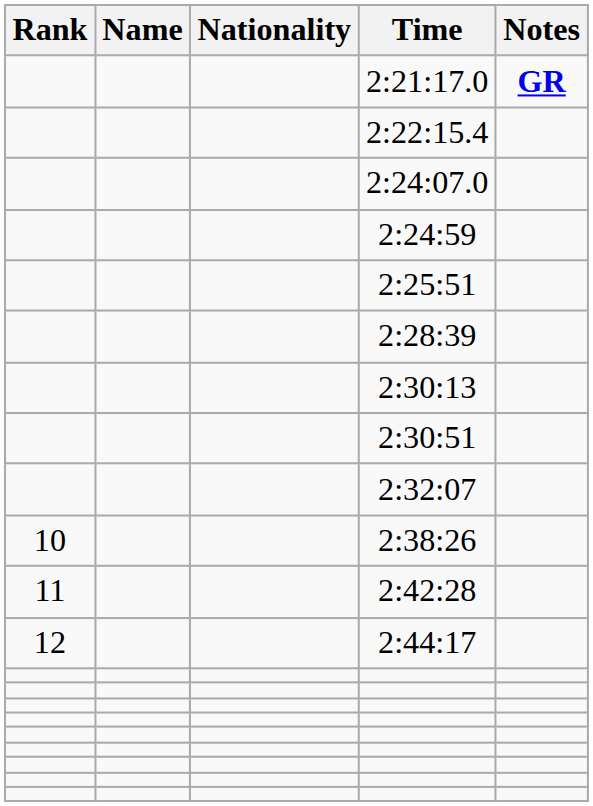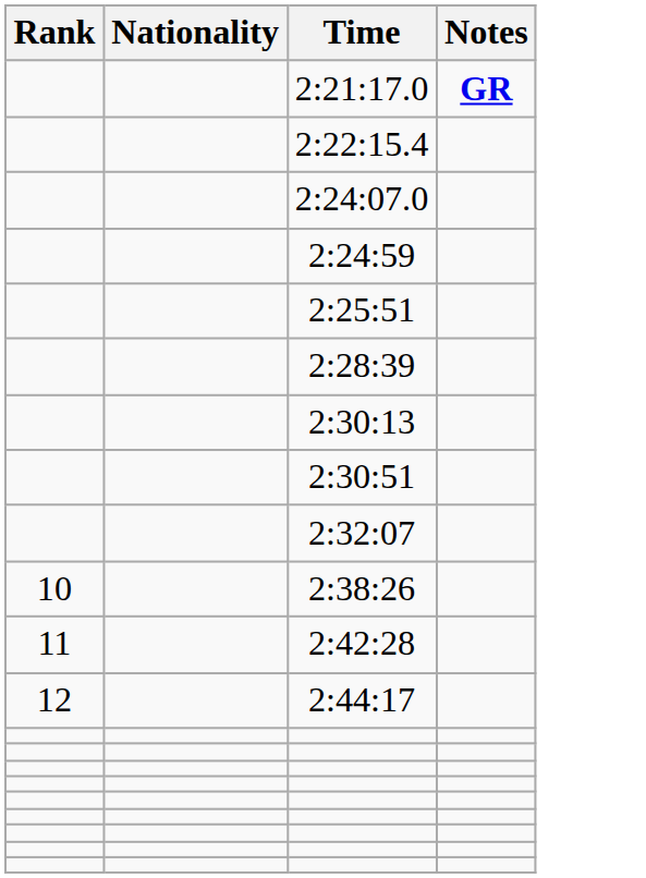 <table class="wikitable sortable" style="text-align:center">
 <tr>
 <th>Rank</th>
-<th>Name</th>
 <th>Nationality</th>
 <th>Time</th>
 <th>Notes</th>
 </tr>
 <tr>
 <td></td>
 <td align=left></td>
-<td align=left></td>
 <td>2:21:17.0</td>
 <td><strong><a href='#'>GR</a></strong></td>
 </tr>
 <tr>
 <td></td>
 <td align=left></td>
-<td align=left></td>
 <td>2:22:15.4</td>
 <td></td>
 </tr>
 <tr>
 <td></td>
-<td align=left></td>
 <td align="left"></td>
 <td>2:24:07.0</td>
 <td></td>
 </tr>
 <tr>
 <td></td>
-<td align=left></td>
 <td align="left"></td>
 <td>2:24:59</td>
 <td></td>
 </tr>
 <tr>
 <td></td>
-<td align=left></td>
 <td align="left"></td>
 <td>2:25:51</td>
 <td></td>
 </tr>
 <tr>
 <td></td>
-<td align=left></td>
 <td align="left"></td>
 <td>2:28:39</td>
 <td></td>
 </tr>
 <tr>
 <td></td>
-<td align=left></td>
 <td align="left"></td>
 <td>2:30:13</td>
 <td></td>
 </tr>
 <tr>
 <td></td>
-<td align=left></td>
 <td align="left"></td>
 <td>2:30:51</td>
 <td></td>
 </tr>
 <tr>
 <td></td>
-<td align=left></td>
 <td align="left"></td>
 <td>2:32:07</td>
 <td></td>
 </tr>
 <tr>
 <td>10</td>
-<td align=left></td>
 <td align="left"></td>
 <td>2:38:26</td>
 <td></td>
 </tr>
 <tr>
 <td>11</td>
-<td align=left></td>
 <td align="left"></td>
 <td>2:42:28</td>
 <td></td>
 </tr>
 <tr>
 <td>12</td>
-<td align=left></td>
 <td align="left"></td>
 <td>2:44:17</td>
 <td></td>
 </tr>
 <tr>
 <td></td>
-<td align=left></td>
 <td align="left"></td>
 <td></td>
 <td></td>
 </tr>
 <tr>
 <td></td>
-<td align=left></td>
 <td align="left"></td>
 <td></td>
 <td></td>
 </tr>
 <tr>
 <td></td>
-<td align=left></td>
 <td align="left"></td>
 <td></td>
 <td></td>
 </tr>
 <tr>
 <td></td>
-<td align=left></td>
 <td align="left"></td>
 <td></td>
 <td></td>
 </tr>
 <tr>
 <td></td>
-<td align=left></td>
 <td align="left"></td>
 <td></td>
 <td></td>
 </tr>
 <tr>
 <td></td>
-<td align=left></td>
 <td align="left"></td>
 <td></td>
 <td></td>
 </tr>
 <tr>
 <td></td>
-<td align=left></td>
 <td align="left"></td>
 <td></td>
 <td></td>
 </tr>
 <tr>
 <td></td>
-<td align=left></td>
 <td align="left"></td>
 <td></td>
 <td></td>
 </tr>
 <tr>
 <td></td>
-<td align=left></td>
 <td align="left"></td>
 <td></td>
 <td></td>
 </tr>
 </table>
